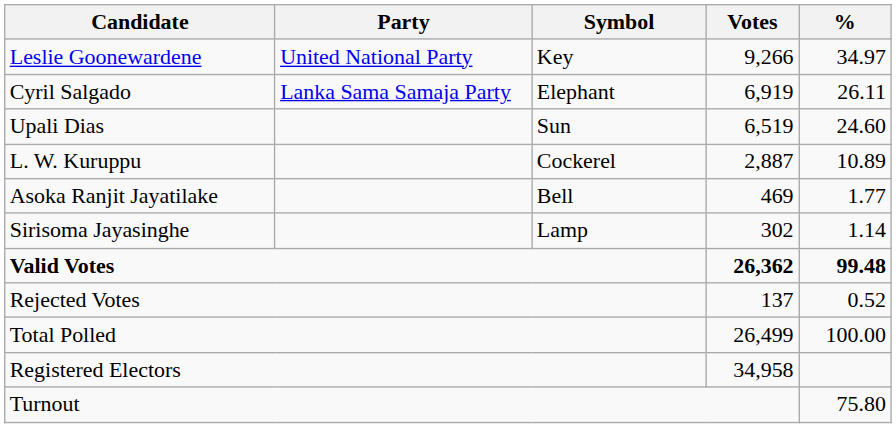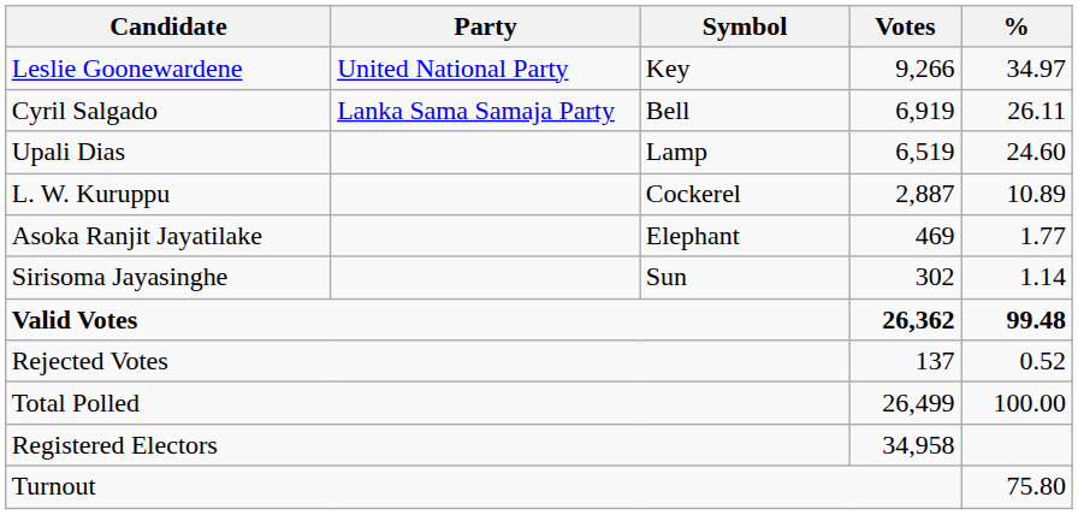 <table class="wikitable" border="1" style="text-align:right;">
 <tr>
 <th align=left width="190">Candidate</th>
 <th align=left width="180">Party</th>
 <th align=left width="120">Symbol</th>
 <th align=left width="60">Votes</th>
 <th align=left width="60">%</th>
 </tr>
 <tr>
 <td align=left><a href='#'>Leslie Goonewardene</a></td>
 <td align=left><a href='#'>United National Party</a></td>
 <td align=left>Key</td>
 <td align=right>9,266</td>
 <td align=right>34.97</td>
 </tr>
 <tr>
 <td align=left>Cyril Salgado</td>
 <td align=left><a href='#'>Lanka Sama Samaja Party</a></td>
-<td align=left>Elephant</td>
+<td align=left>Bell</td>
 <td align=right>6,919</td>
 <td align=right>26.11</td>
 </tr>
 <tr>
 <td align=left>Upali Dias</td>
 <td></td>
-<td align=left>Sun</td>
+<td align=left>Lamp</td>
 <td align=right>6,519</td>
 <td align=right>24.60</td>
 </tr>
 <tr>
 <td align=left>L. W. Kuruppu</td>
 <td></td>
 <td align=left>Cockerel</td>
 <td align=right>2,887</td>
 <td align=right>10.89</td>
 </tr>
 <tr>
 <td align=left>Asoka Ranjit Jayatilake</td>
 <td></td>
-<td align=left>Bell</td>
+<td align=left>Elephant</td>
 <td align=right>469</td>
 <td align=right>1.77</td>
 </tr>
 <tr>
 <td align=left>Sirisoma Jayasinghe</td>
 <td></td>
-<td align=left>Lamp</td>
+<td align=left>Sun</td>
 <td align=right>302</td>
 <td align=right>1.14</td>
 </tr>
 <tr>
 <td align=left colspan=3><strong>Valid Votes</strong></td>
 <td align=right><strong>26,362</strong></td>
 <td align=right><strong>99.48</strong></td>
 </tr>
 <tr>
 <td align=left colspan=3>Rejected Votes</td>
 <td align=right>137</td>
 <td align=right>0.52</td>
 </tr>
 <tr>
 <td align=left colspan=3>Total Polled</td>
 <td align=right>26,499</td>
 <td align=right>100.00</td>
 </tr>
 <tr>
 <td align=left colspan=3>Registered Electors</td>
 <td align=right>34,958</td>
 <td></td>
 </tr>
 <tr>
 <td align=left colspan=4>Turnout</td>
 <td align=right>75.80</td>
 </tr>
 </table>
